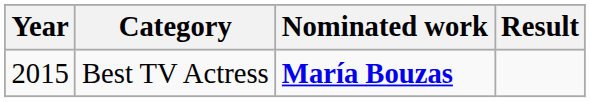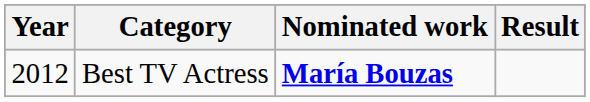 <table class="wikitable">
 <tr>
 <th><strong>Year</strong></th>
 <th><strong>Category</strong></th>
 <th><strong>Nominated work</strong></th>
 <th><strong>Result</strong></th>
 </tr>
 <tr>
-<td>2015</td>
+<td>2012</td>
 <td>Best TV Actress</td>
 <td><strong><a href='#'>María Bouzas</a></strong></td>
 <td></td>
 </tr>
 </table>
